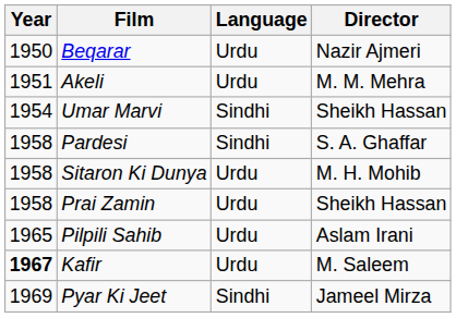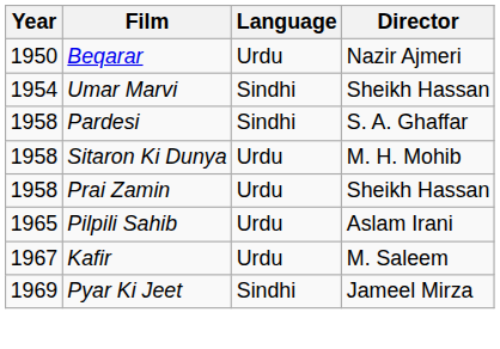 <table class="wikitable">
 <tr>
 <th>Year</th>
 <th>Film</th>
 <th>Language</th>
 <th>Director</th>
 </tr>
 <tr>
 <td>1950</td>
 <td><em><a href='#'>Beqarar</a></em></td>
 <td>Urdu</td>
 <td>Nazir Ajmeri</td>
-</tr>
-<tr>
-<td>1951</td>
-<td><em>Akeli</em></td>
-<td>Urdu</td>
-<td>M. M. Mehra</td>
 </tr>
 <tr>
 <td>1954</td>
 <td><em>Umar Marvi</em></td>
 <td>Sindhi</td>
 <td>Sheikh Hassan</td>
 </tr>
 <tr>
 <td>1958</td>
 <td><em>Pardesi</em></td>
 <td>Sindhi</td>
 <td>S. A. Ghaffar</td>
 </tr>
 <tr>
 <td>1958</td>
 <td><em>Sitaron Ki Dunya</em></td>
 <td>Urdu</td>
 <td>M. H. Mohib</td>
 </tr>
 <tr>
 <td>1958</td>
 <td><em>Prai Zamin</em></td>
 <td>Urdu</td>
 <td>Sheikh Hassan</td>
 </tr>
 <tr>
 <td>1965</td>
 <td><em>Pilpili Sahib</em></td>
 <td>Urdu</td>
 <td>Aslam Irani</td>
 </tr>
 <tr>
-<td><strong>1967</strong></td>
+<td>1967</td>
 <td><em>Kafir</em></td>
 <td>Urdu</td>
 <td>M. Saleem</td>
 </tr>
 <tr>
 <td>1969</td>
 <td><em>Pyar Ki Jeet</em></td>
 <td>Sindhi</td>
 <td>Jameel Mirza</td>
 </tr>
 </table>
